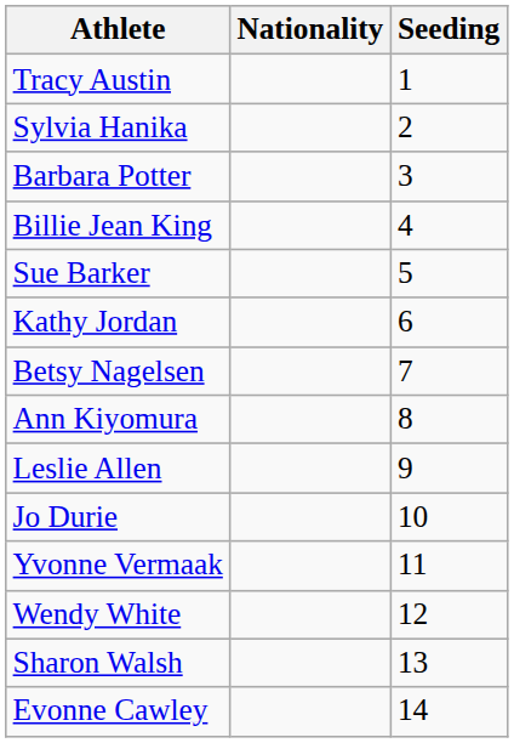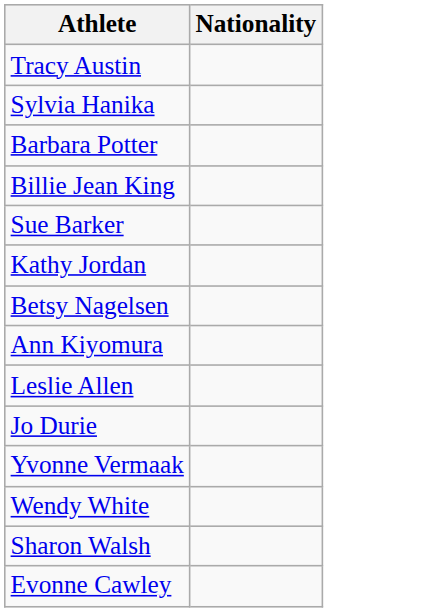 <table class="wikitable" border="1">
 <tr>
 <th>Athlete</th>
 <th>Nationality</th>
-<th>Seeding</th>
 </tr>
 <tr>
 <td><a href='#'>Tracy Austin</a></td>
 <td></td>
-<td>1</td>
 </tr>
 <tr>
 <td><a href='#'>Sylvia Hanika</a></td>
 <td></td>
-<td>2</td>
 </tr>
 <tr>
 <td><a href='#'>Barbara Potter</a></td>
 <td></td>
-<td>3</td>
 </tr>
 <tr>
 <td><a href='#'>Billie Jean King</a></td>
 <td></td>
-<td>4</td>
 </tr>
 <tr>
 <td><a href='#'>Sue Barker</a></td>
 <td></td>
-<td>5</td>
 </tr>
 <tr>
 <td><a href='#'>Kathy Jordan</a></td>
 <td></td>
-<td>6</td>
 </tr>
 <tr>
 <td><a href='#'>Betsy Nagelsen</a></td>
 <td></td>
-<td>7</td>
 </tr>
 <tr>
 <td><a href='#'>Ann Kiyomura</a></td>
 <td></td>
-<td>8</td>
 </tr>
 <tr>
 <td><a href='#'>Leslie Allen</a></td>
 <td></td>
-<td>9</td>
 </tr>
 <tr>
 <td><a href='#'>Jo Durie</a></td>
 <td></td>
-<td>10</td>
 </tr>
 <tr>
 <td><a href='#'>Yvonne Vermaak</a></td>
 <td></td>
-<td>11</td>
 </tr>
 <tr>
 <td><a href='#'>Wendy White</a></td>
 <td></td>
-<td>12</td>
 </tr>
 <tr>
 <td><a href='#'>Sharon Walsh</a></td>
 <td></td>
-<td>13</td>
 </tr>
 <tr>
 <td><a href='#'>Evonne Cawley</a></td>
 <td></td>
-<td>14</td>
 </tr>
 </table>
